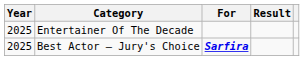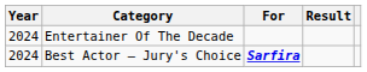 <table class="wikitable sortable plainrowheaders">
 <tr>
 <th scope="col">Year</th>
 <th scope="col">Category</th>
 <th scope="col">For</th>
 <th scope="col">Result</th>
 <th scope="col" class="unsortable"></th>
 </tr>
 <tr>
-<td>2025</td>
+<td>2024</td>
 <td>Entertainer Of The Decade</td>
 <td></td>
 <td></td>
 <td style="text-align:center;"></td>
 </tr>
 <tr>
-<td>2025</td>
+<td>2024</td>
 <td>Best Actor – Jury's Choice</td>
 <td><strong><em><a href='#'>Sarfira</a></em></strong></td>
 <td></td>
 <td style="text-align:center;"></td>
 </tr>
 </table>
